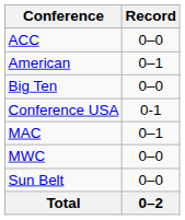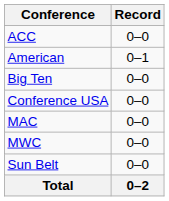 <table class="wikitable">
 <tr>
 <th>Conference</th>
 <th>Record</th>
 </tr>
 <tr>
 <td><a href='#'>ACC</a></td>
 <td align=center>0–0</td>
 </tr>
 <tr>
 <td><a href='#'>American</a></td>
 <td align=center>0–1</td>
 </tr>
 <tr>
 <td><a href='#'>Big Ten</a></td>
 <td align=center>0–0</td>
 </tr>
 <tr>
 <td><a href='#'>Conference USA</a></td>
-<td align=center>0-1</td>
+<td align=center>0–0</td>
 </tr>
 <tr>
 <td><a href='#'>MAC</a></td>
-<td align=center>0–1</td>
+<td align=center>0–0</td>
 </tr>
 <tr>
 <td><a href='#'>MWC</a></td>
 <td align=center>0–0</td>
 </tr>
 <tr>
 <td><a href='#'>Sun Belt</a></td>
 <td align=center>0–0</td>
 </tr>
 <tr>
 <th>Total</th>
 <th>0–2</th>
 </tr>
 </table>
